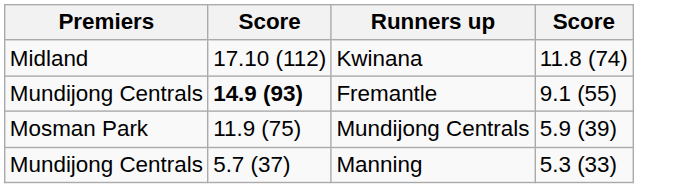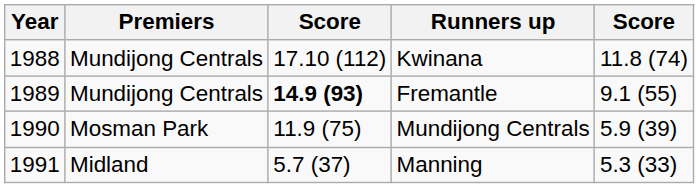 <table class="wikitable">
 <tr>
+<th>Year</th>
 <th>Premiers</th>
 <th>Score</th>
 <th>Runners up</th>
 <th>Score</th>
 </tr>
 <tr>
-<td>Midland</td>
+<td>1988</td>
+<td>Mundijong Centrals</td>
 <td>17.10 (112)</td>
 <td>Kwinana</td>
 <td>11.8 (74)</td>
 </tr>
 <tr>
+<td>1989</td>
 <td>Mundijong Centrals</td>
 <td><strong>14.9 (93)</strong></td>
 <td>Fremantle</td>
 <td>9.1 (55)</td>
 </tr>
 <tr>
+<td>1990</td>
 <td>Mosman Park</td>
 <td>11.9 (75)</td>
 <td>Mundijong Centrals</td>
 <td>5.9 (39)</td>
 </tr>
 <tr>
-<td>Mundijong Centrals</td>
+<td>1991</td>
+<td>Midland</td>
 <td>5.7 (37)</td>
 <td>Manning</td>
 <td>5.3 (33)</td>
 </tr>
 </table>
